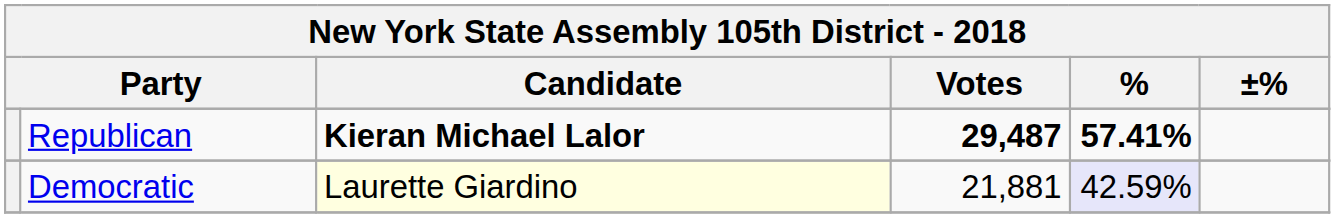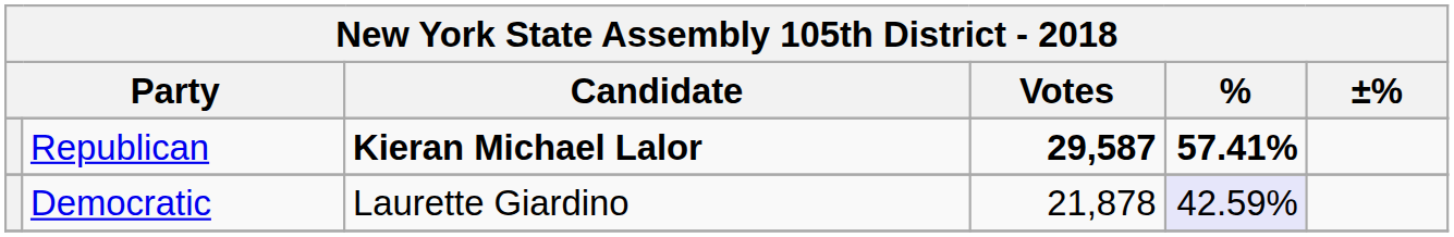 <table class="wikitable" style="font-size: 95%;">
 <tr>
 <th colspan="6">New York State Assembly 105th District - 2018</th>
 </tr>
 <tr>
 <th colspan="2" style="width: 130px">Party</th>
 <th style="width: 17em">Candidate</th>
 <th style="width: 5em">Votes</th>
 <th style="width: 3.5em">%</th>
 <th style="width: 3.5em">±%</th>
 </tr>
 <tr>
 </tr>
 <tr class="vcard">
 <th></th>
 <td class="org" style="width: 130px"><a href='#'>Republican</a></td>
 <td class="fn"><strong>Kieran Michael Lalor</strong></td>
-<td style="text-align: right; margin-right: 0.5em"><strong>29,487</strong></td>
+<td style="text-align: right; margin-right: 0.5em"><strong>29,587</strong></td>
 <td style="text-align: right; margin-right: 0.5em"><strong>57.41%</strong></td>
 <td style="text-align: right; margin-right: 0.5em"></td>
 </tr>
 <tr>
 </tr>
 <tr class="vcard">
 <th></th>
 <td class="org" style="width: 130px"><a href='#'>Democratic</a></td>
-<td class="fn" style="background: lightyellow;">Laurette Giardino</td>
-<td style="text-align: right; margin-right: 0.5em">21,881</td>
+<td class="fn">Laurette Giardino</td>
+<td style="text-align: right; margin-right: 0.5em">21,878</td>
 <td style="background: lavender; text-align: right; margin-right: 0.5em">42.59%</td>
 <td style="text-align: right; margin-right: 0.5em"></td>
 </tr>
 <tr>
 </tr>
 </table>
